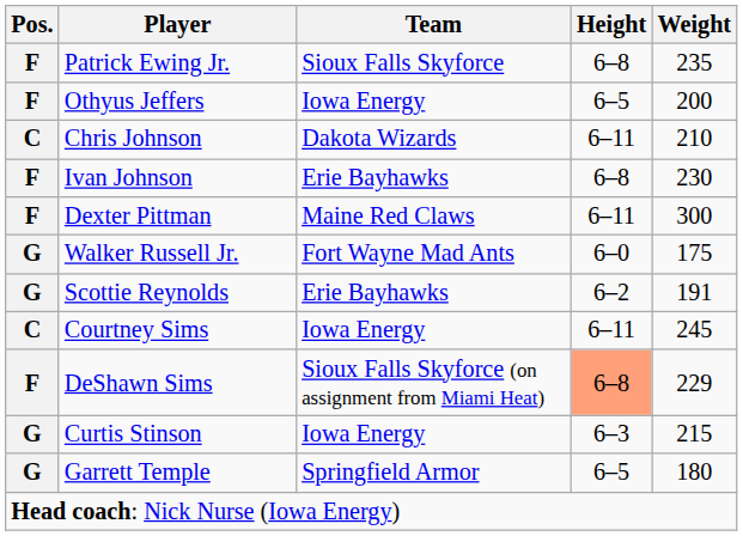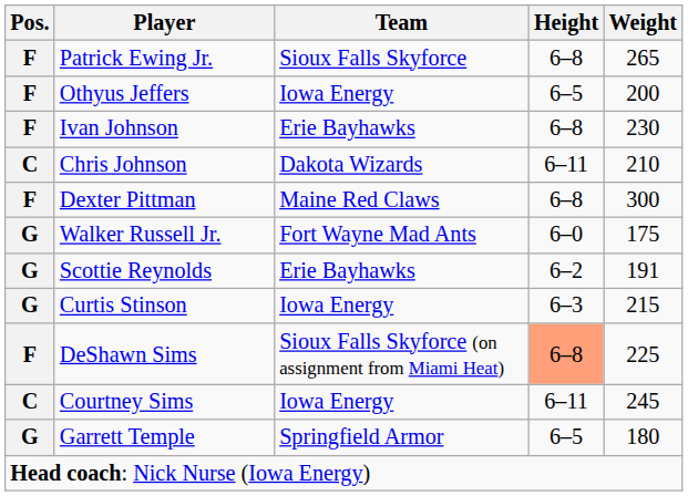 <table class="wikitable">
 <tr>
 <th>Pos.</th>
 <th style="width:150px;">Player</th>
 <th width=175>Team</th>
 <th>Height</th>
 <th>Weight</th>
 </tr>
 <tr>
 <th>F</th>
 <td><a href='#'>Patrick Ewing Jr.</a></td>
 <td><a href='#'>Sioux Falls Skyforce</a></td>
 <td align=center>6–8</td>
-<td align=center>235</td>
+<td align=center>265</td>
 </tr>
 <tr>
 <th>F</th>
 <td><a href='#'>Othyus Jeffers</a></td>
 <td><a href='#'>Iowa Energy</a></td>
 <td align=center>6–5</td>
 <td align=center>200</td>
+</tr>
+<tr>
+<th>F</th>
+<td><a href='#'>Ivan Johnson</a></td>
+<td><a href='#'>Erie Bayhawks</a></td>
+<td align=center>6–8</td>
+<td align=center>230</td>
 </tr>
 <tr>
 <th>C</th>
 <td><a href='#'>Chris Johnson</a></td>
 <td><a href='#'>Dakota Wizards</a></td>
 <td align=center>6–11</td>
 <td align=center>210</td>
 </tr>
 <tr>
 <th>F</th>
-<td><a href='#'>Ivan Johnson</a></td>
-<td><a href='#'>Erie Bayhawks</a></td>
-<td align=center>6–8</td>
-<td align=center>230</td>
-</tr>
-<tr>
-<th>F</th>
 <td><a href='#'>Dexter Pittman</a></td>
 <td><a href='#'>Maine Red Claws</a></td>
-<td align=center>6–11</td>
+<td align=center>6–8</td>
 <td align=center>300</td>
 </tr>
 <tr>
 <th>G</th>
 <td><a href='#'>Walker Russell Jr.</a></td>
 <td><a href='#'>Fort Wayne Mad Ants</a></td>
 <td align=center>6–0</td>
 <td align=center>175</td>
 </tr>
 <tr>
 <th>G</th>
 <td><a href='#'>Scottie Reynolds</a></td>
 <td><a href='#'>Erie Bayhawks</a></td>
 <td align=center>6–2</td>
 <td align=center>191</td>
 </tr>
 <tr>
-<th>C</th>
-<td><a href='#'>Courtney Sims</a></td>
+<th>G</th>
+<td><a href='#'>Curtis Stinson</a></td>
 <td><a href='#'>Iowa Energy</a></td>
-<td align=center>6–11</td>
-<td align=center>245</td>
+<td align=center>6–3</td>
+<td align=center>215</td>
 </tr>
 <tr>
 <th>F</th>
 <td><a href='#'>DeShawn Sims</a></td>
 <td><a href='#'>Sioux Falls Skyforce</a> <small> (on assignment from <a href='#'>Miami Heat</a>) </small></td>
 <td align=center style="background: lightsalmon;">6–8</td>
-<td align=center>229</td>
+<td align=center>225</td>
 </tr>
 <tr>
-<th>G</th>
-<td><a href='#'>Curtis Stinson</a></td>
+<th>C</th>
+<td><a href='#'>Courtney Sims</a></td>
 <td><a href='#'>Iowa Energy</a></td>
-<td align=center>6–3</td>
-<td align=center>215</td>
+<td align=center>6–11</td>
+<td align=center>245</td>
 </tr>
 <tr>
 <th>G</th>
 <td><a href='#'>Garrett Temple</a></td>
 <td><a href='#'>Springfield Armor</a></td>
 <td align=center>6–5</td>
 <td align=center>180</td>
 </tr>
 <tr>
 <td colspan="5"><strong>Head coach</strong>: <a href='#'>Nick Nurse</a> (<a href='#'>Iowa Energy</a>)</td>
 </tr>
 </table>
